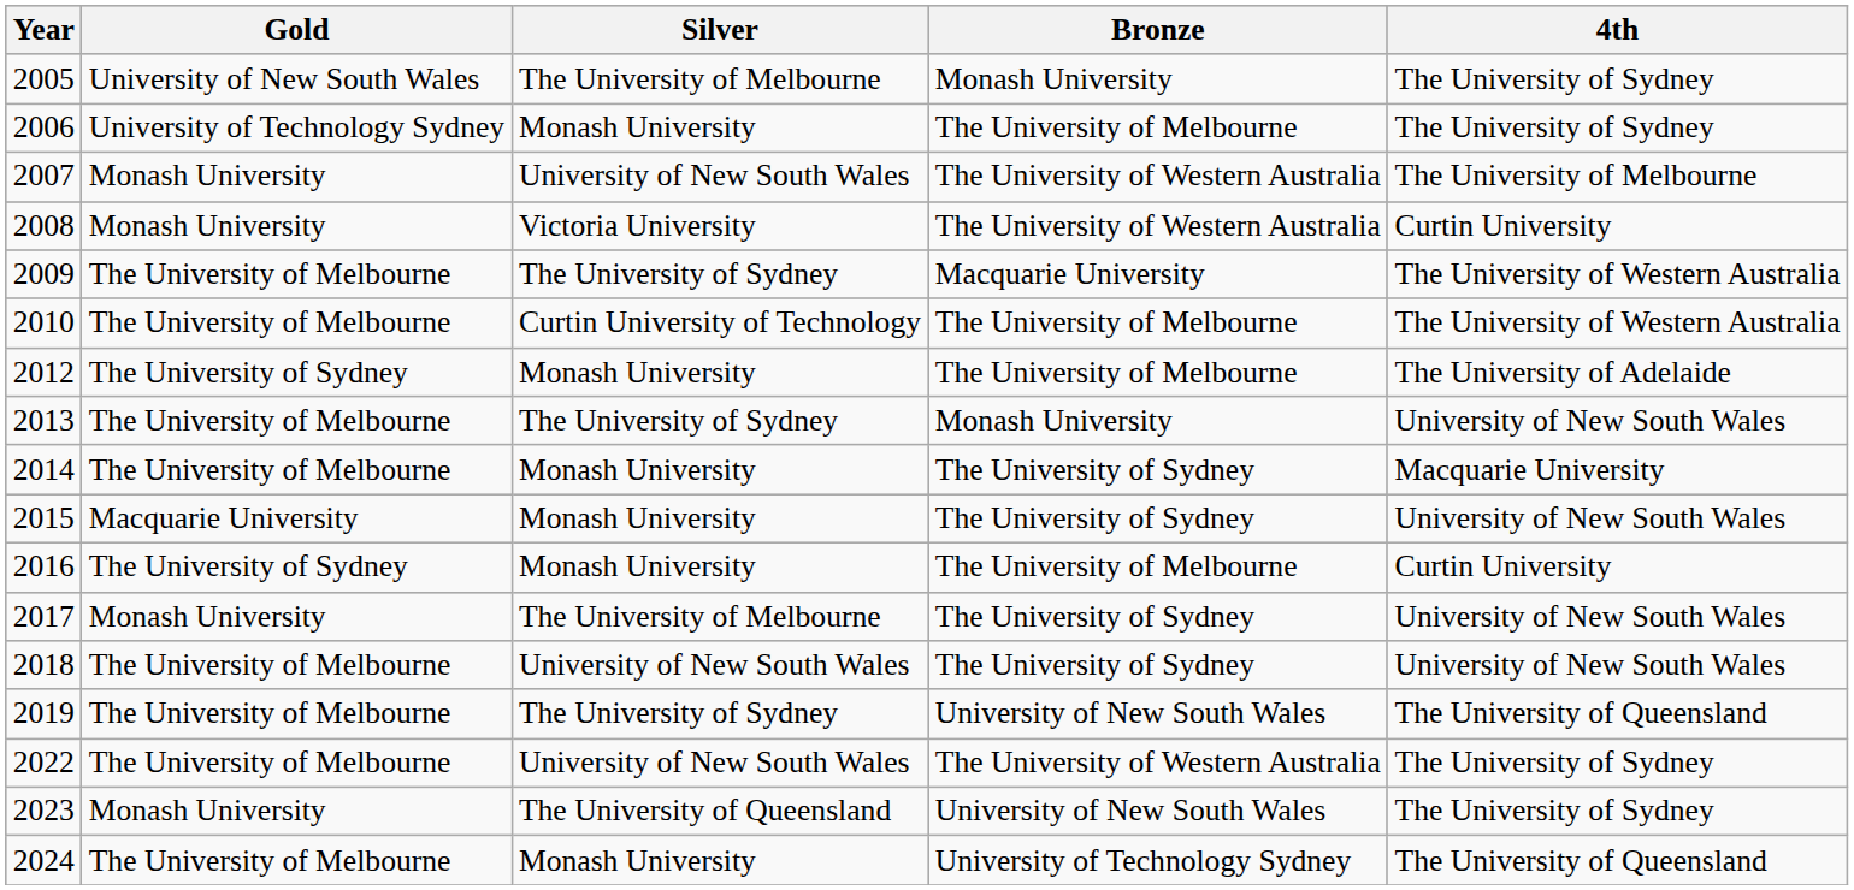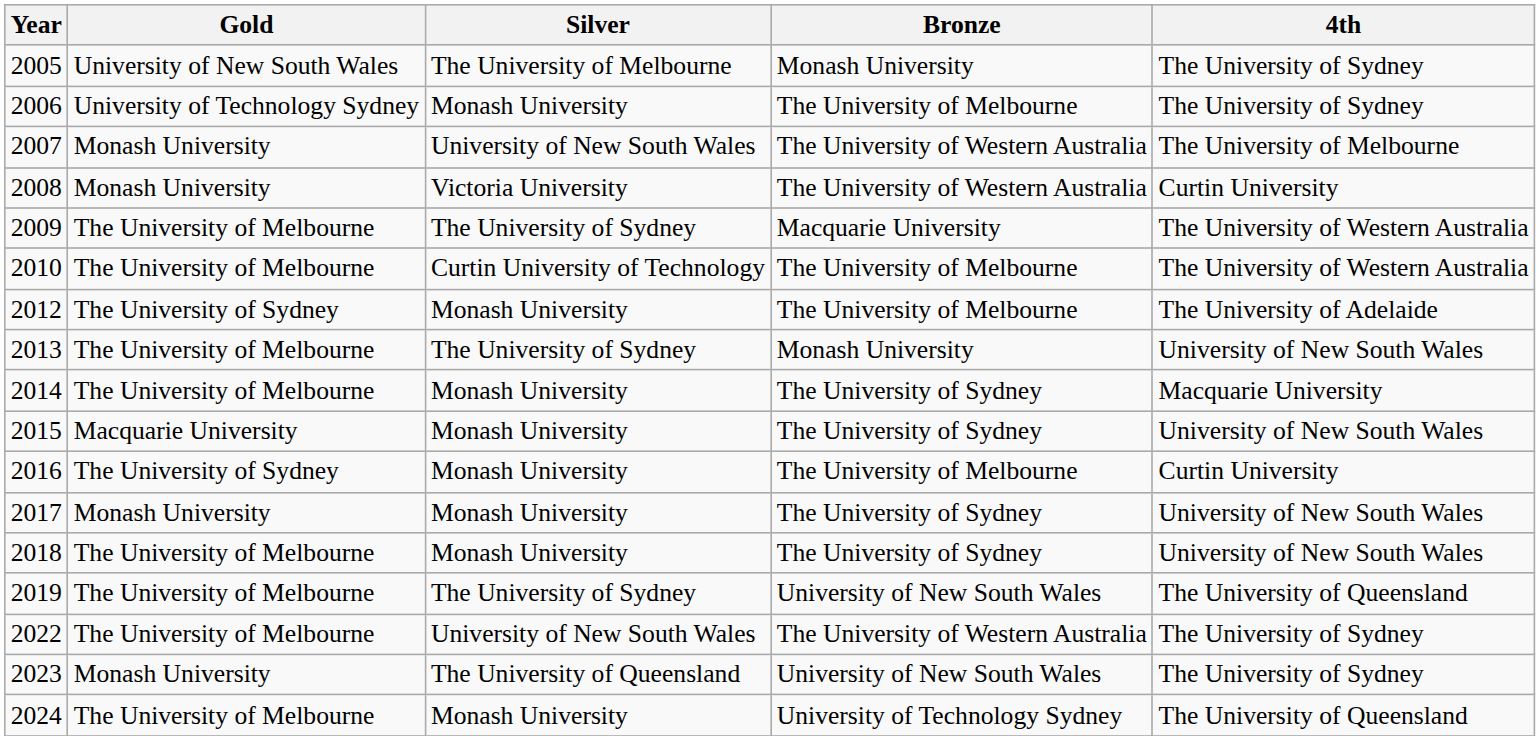 <table class="wikitable">
 <tr>
 <th>Year</th>
 <th>Gold</th>
 <th>Silver</th>
 <th>Bronze</th>
 <th>4th</th>
 </tr>
 <tr>
 <td>2005</td>
 <td>University of New South Wales</td>
 <td>The University of Melbourne</td>
 <td>Monash University</td>
 <td>The University of Sydney</td>
 </tr>
 <tr>
 <td>2006</td>
 <td>University of Technology Sydney</td>
 <td>Monash University</td>
 <td>The University of Melbourne</td>
 <td>The University of Sydney</td>
 </tr>
 <tr>
 <td>2007</td>
 <td>Monash University</td>
 <td>University of New South Wales</td>
 <td>The University of Western Australia</td>
 <td>The University of Melbourne</td>
 </tr>
 <tr>
 <td>2008</td>
 <td>Monash University</td>
 <td>Victoria University</td>
 <td>The University of Western Australia</td>
 <td>Curtin University</td>
 </tr>
 <tr>
 <td>2009</td>
 <td>The University of Melbourne</td>
 <td>The University of Sydney</td>
 <td>Macquarie University</td>
 <td>The University of Western Australia</td>
 </tr>
 <tr>
 <td>2010</td>
 <td>The University of Melbourne</td>
 <td>Curtin University of Technology</td>
 <td>The University of Melbourne</td>
 <td>The University of Western Australia</td>
 </tr>
 <tr>
 <td>2012</td>
 <td>The University of Sydney</td>
 <td>Monash University</td>
 <td>The University of Melbourne</td>
 <td>The University of Adelaide</td>
 </tr>
 <tr>
 <td>2013</td>
 <td>The University of Melbourne</td>
 <td>The University of Sydney</td>
 <td>Monash University</td>
 <td>University of New South Wales</td>
 </tr>
 <tr>
 <td>2014</td>
 <td>The University of Melbourne</td>
 <td>Monash University</td>
 <td>The University of Sydney</td>
 <td>Macquarie University</td>
 </tr>
 <tr>
 <td>2015</td>
 <td>Macquarie University</td>
 <td>Monash University</td>
 <td>The University of Sydney</td>
 <td>University of New South Wales</td>
 </tr>
 <tr>
 <td>2016</td>
 <td>The University of Sydney</td>
 <td>Monash University</td>
 <td>The University of Melbourne</td>
 <td>Curtin University</td>
 </tr>
 <tr>
 <td>2017</td>
 <td>Monash University</td>
-<td>The University of Melbourne</td>
+<td>Monash University</td>
 <td>The University of Sydney</td>
 <td>University of New South Wales</td>
 </tr>
 <tr>
 <td>2018</td>
 <td>The University of Melbourne</td>
-<td>University of New South Wales</td>
+<td>Monash University</td>
 <td>The University of Sydney</td>
 <td>University of New South Wales</td>
 </tr>
 <tr>
 <td>2019</td>
 <td>The University of Melbourne</td>
 <td>The University of Sydney</td>
 <td>University of New South Wales</td>
 <td>The University of Queensland</td>
 </tr>
 <tr>
 <td>2022</td>
 <td>The University of Melbourne</td>
 <td>University of New South Wales</td>
 <td>The University of Western Australia</td>
 <td>The University of Sydney</td>
 </tr>
 <tr>
 <td>2023</td>
 <td>Monash University</td>
 <td>The University of Queensland</td>
 <td>University of New South Wales</td>
 <td>The University of Sydney</td>
 </tr>
 <tr>
 <td>2024</td>
 <td>The University of Melbourne</td>
 <td>Monash University</td>
 <td>University of Technology Sydney</td>
 <td>The University of Queensland</td>
 </tr>
 </table>
